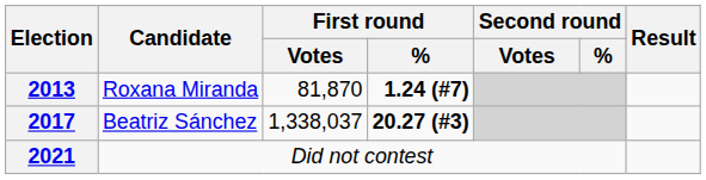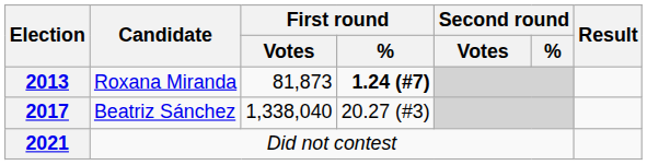 <table class=wikitable style=text-align:right>
 <tr>
 <th rowspan="2">Election</th>
 <th rowspan="2">Candidate</th>
 <th colspan="2" scope="col">First round</th>
 <th colspan="2">Second round</th>
 <th rowspan="2">Result</th>
 </tr>
 <tr>
 <th>Votes</th>
 <th>%</th>
 <th>Votes</th>
 <th>%</th>
 </tr>
 <tr>
 <th><a href='#'>2013</a></th>
 <td align=left><a href='#'>Roxana Miranda</a></td>
-<td>81,870</td>
+<td>81,873</td>
 <td><strong>1.24 (#7)</strong></td>
 <td bgcolor=lightgrey colspan=2></td>
 <td></td>
 </tr>
 <tr>
 <th><a href='#'>2017</a></th>
 <td align=left><a href='#'>Beatriz Sánchez</a></td>
-<td>1,338,037</td>
-<td><strong>20.27 (#3)</strong></td>
+<td>1,338,040</td>
+<td>20.27 (#3)</td>
 <td bgcolor=lightgrey colspan=2></td>
 <td></td>
 </tr>
 <tr>
 <th><a href='#'>2021</a></th>
 <td align=center colspan=5><em>Did not contest</em></td>
 <td></td>
 </tr>
 </table>
